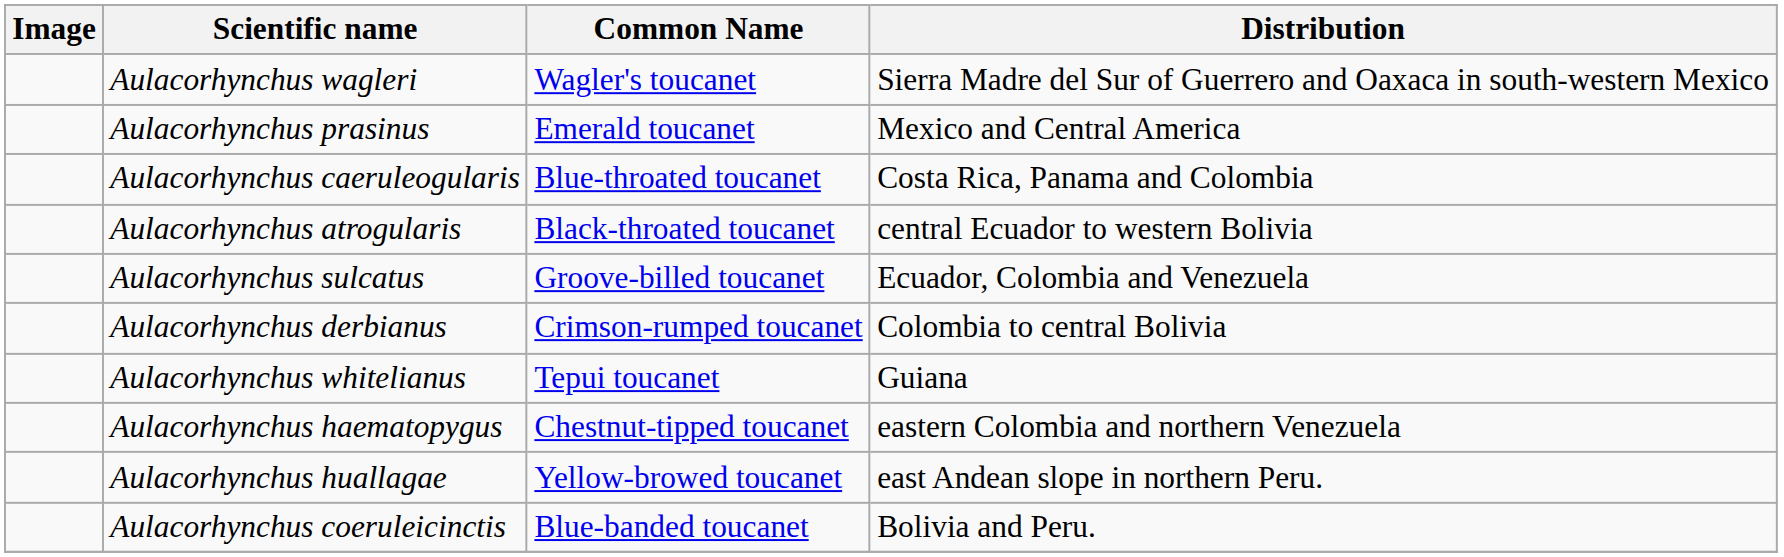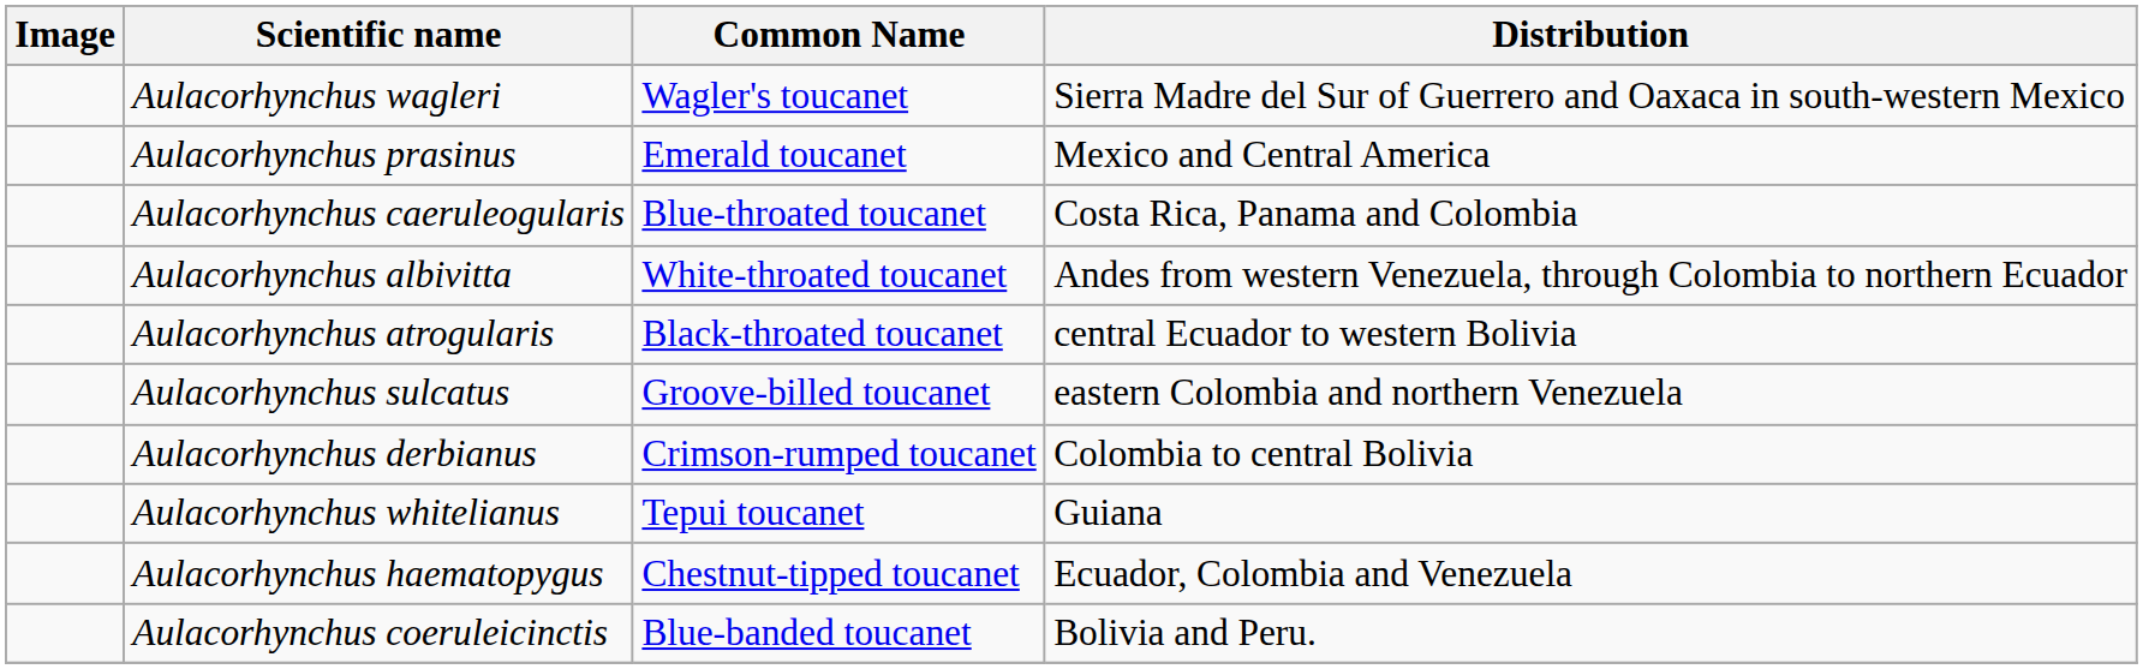 <table class="wikitable">
 <tr>
 <th>Image</th>
 <th>Scientific name</th>
 <th>Common Name</th>
 <th>Distribution</th>
 </tr>
 <tr>
 <td></td>
 <td><em>Aulacorhynchus wagleri</em></td>
 <td><a href='#'>Wagler's toucanet</a></td>
 <td>Sierra Madre del Sur of Guerrero and Oaxaca in south-western Mexico</td>
 </tr>
 <tr>
 <td></td>
 <td><em>Aulacorhynchus prasinus</em></td>
 <td><a href='#'>Emerald toucanet</a></td>
 <td>Mexico and Central America</td>
 </tr>
 <tr>
 <td></td>
 <td><em>Aulacorhynchus caeruleogularis</em></td>
 <td><a href='#'>Blue-throated toucanet</a></td>
 <td>Costa Rica, Panama and Colombia</td>
 </tr>
 <tr>
 <td></td>
+<td><em>Aulacorhynchus albivitta</em></td>
+<td><a href='#'>White-throated toucanet</a></td>
+<td>Andes from western Venezuela, through Colombia to northern Ecuador</td>
+</tr>
+<tr>
+<td></td>
 <td><em>Aulacorhynchus atrogularis</em></td>
 <td><a href='#'>Black-throated toucanet</a></td>
 <td>central Ecuador to western Bolivia</td>
 </tr>
 <tr>
 <td></td>
 <td><em>Aulacorhynchus sulcatus</em></td>
 <td><a href='#'>Groove-billed toucanet</a></td>
-<td>Ecuador, Colombia and Venezuela</td>
+<td>eastern Colombia and northern Venezuela</td>
 </tr>
 <tr>
 <td></td>
 <td><em>Aulacorhynchus derbianus</em></td>
 <td><a href='#'>Crimson-rumped toucanet</a></td>
 <td>Colombia to central Bolivia</td>
 </tr>
 <tr>
 <td></td>
 <td><em>Aulacorhynchus whitelianus</em></td>
 <td><a href='#'>Tepui toucanet</a></td>
 <td>Guiana</td>
 </tr>
 <tr>
 <td></td>
 <td><em>Aulacorhynchus haematopygus</em></td>
 <td><a href='#'>Chestnut-tipped toucanet</a></td>
-<td>eastern Colombia and northern Venezuela</td>
-</tr>
-<tr>
-<td></td>
-<td><em>Aulacorhynchus huallagae</em></td>
-<td><a href='#'>Yellow-browed toucanet</a></td>
-<td>east Andean slope in northern Peru.</td>
+<td>Ecuador, Colombia and Venezuela</td>
 </tr>
 <tr>
 <td></td>
 <td><em>Aulacorhynchus coeruleicinctis</em></td>
 <td><a href='#'>Blue-banded toucanet</a></td>
 <td>Bolivia and Peru.</td>
 </tr>
 <tr>
 </tr>
 </table>
